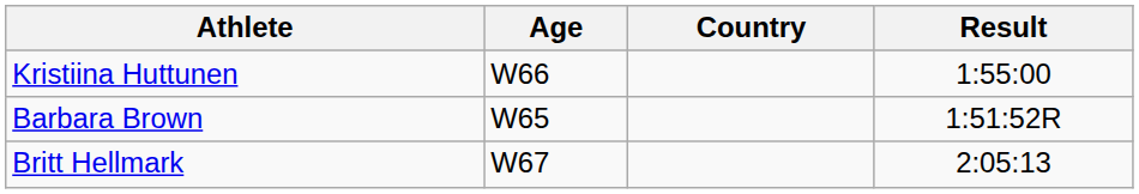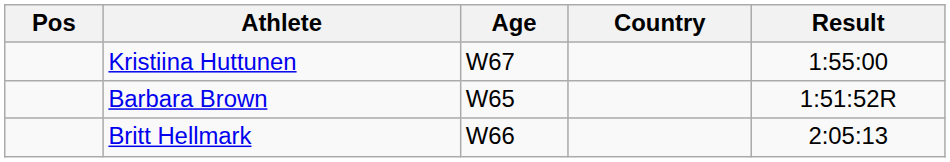 <table class="wikitable"  style="text-align:center; width:50%;">
 <tr>
+<th>Pos</th>
 <th>Athlete</th>
 <th>Age</th>
 <th>Country</th>
 <th>Result</th>
 </tr>
 <tr>
+<td align=center></td>
 <td align=left><a href='#'>Kristiina Huttunen</a></td>
-<td align=left>W66</td>
+<td align=left>W67</td>
 <td align=left></td>
 <td>1:55:00</td>
 </tr>
 <tr>
+<td align=center></td>
 <td align=left><a href='#'>Barbara Brown</a></td>
 <td align=left>W65</td>
 <td align=left></td>
 <td>1:51:52R</td>
 </tr>
 <tr>
+<td align=center></td>
 <td align=left><a href='#'>Britt Hellmark</a></td>
-<td align=left>W67</td>
+<td align=left>W66</td>
 <td align=left></td>
 <td>2:05:13</td>
 </tr>
 </table>
